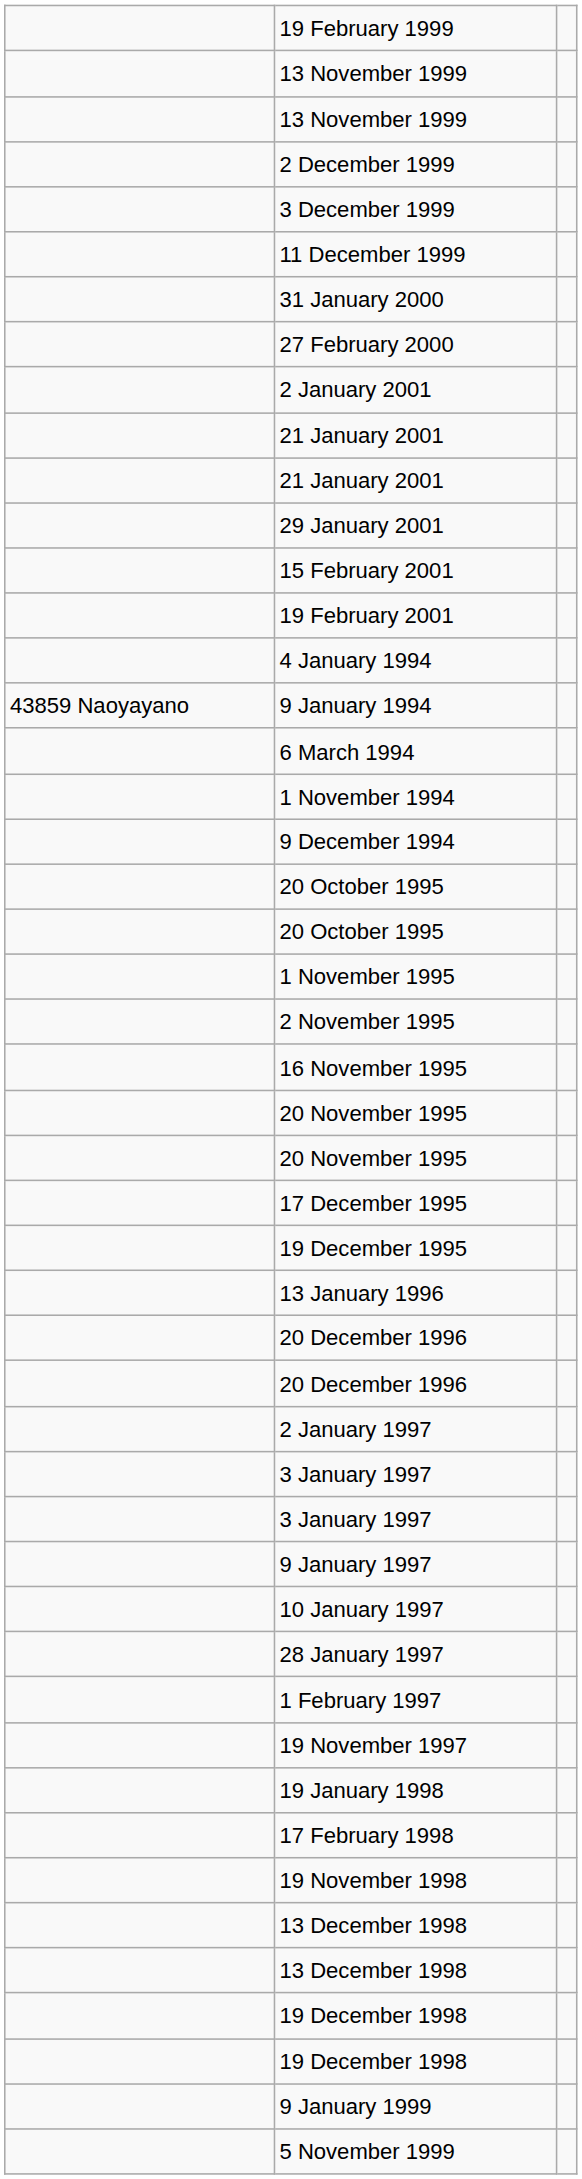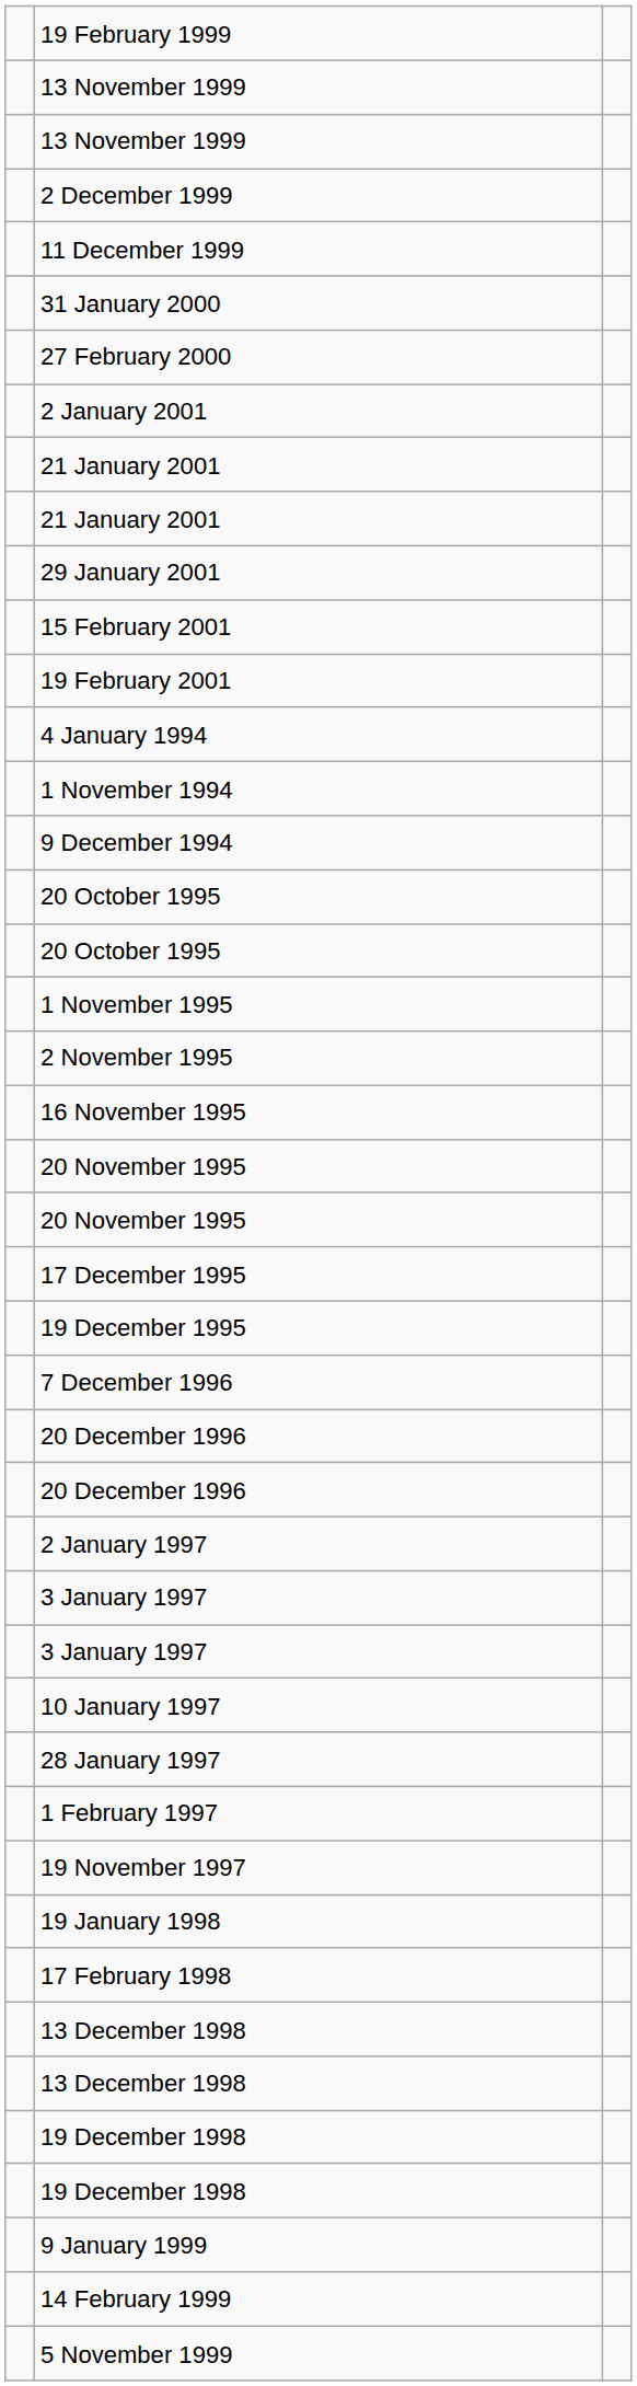 <table class="wikitable" style="font-size: 89%; float: left; width: 26em; margin-right: 1em; height: 1400px">
 <tr>
 <td></td>
 <td>19 February 1999</td>
 <td></td>
 </tr>
 <tr>
 <td></td>
 <td>13 November 1999</td>
 <td></td>
 </tr>
 <tr>
 <td></td>
 <td>13 November 1999</td>
 <td></td>
 </tr>
 <tr>
 <td></td>
 <td>2 December 1999</td>
-<td></td>
-</tr>
-<tr>
-<td></td>
-<td>3 December 1999</td>
 <td></td>
 </tr>
 <tr>
 <td></td>
 <td>11 December 1999</td>
 <td></td>
 </tr>
 <tr>
 <td></td>
 <td>31 January 2000</td>
 <td></td>
 </tr>
 <tr>
 <td></td>
 <td>27 February 2000</td>
 <td></td>
 </tr>
 <tr>
 <td></td>
 <td>2 January 2001</td>
 <td></td>
 </tr>
 <tr>
 <td></td>
 <td>21 January 2001</td>
 <td></td>
 </tr>
 <tr>
 <td></td>
 <td>21 January 2001</td>
 <td></td>
 </tr>
 <tr>
 <td></td>
 <td>29 January 2001</td>
 <td></td>
 </tr>
 <tr>
 <td></td>
 <td>15 February 2001</td>
 <td></td>
 </tr>
 <tr>
 <td></td>
 <td>19 February 2001</td>
 <td></td>
 </tr>
 <tr>
 <td></td>
 <td>4 January 1994</td>
-<td></td>
-</tr>
-<tr>
-<td>43859 Naoyayano</td>
-<td>9 January 1994</td>
-<td> </td>
-</tr>
-<tr>
-<td></td>
-<td>6 March 1994</td>
 <td></td>
 </tr>
 <tr>
 <td></td>
 <td>1 November 1994</td>
 <td></td>
 </tr>
 <tr>
 <td></td>
 <td>9 December 1994</td>
 <td></td>
 </tr>
 <tr>
 <td></td>
 <td>20 October 1995</td>
 <td></td>
 </tr>
 <tr>
 <td></td>
 <td>20 October 1995</td>
 <td></td>
 </tr>
 <tr>
 <td></td>
 <td>1 November 1995</td>
 <td></td>
 </tr>
 <tr>
 <td></td>
 <td>2 November 1995</td>
 <td></td>
 </tr>
 <tr>
 <td></td>
 <td>16 November 1995</td>
 <td></td>
 </tr>
 <tr>
 <td></td>
 <td>20 November 1995</td>
 <td></td>
 </tr>
 <tr>
 <td></td>
 <td>20 November 1995</td>
 <td></td>
 </tr>
 <tr>
 <td></td>
 <td>17 December 1995</td>
 <td></td>
 </tr>
 <tr>
 <td></td>
 <td>19 December 1995</td>
 <td></td>
 </tr>
 <tr>
 <td></td>
-<td>13 January 1996</td>
+<td>7 December 1996</td>
 <td></td>
 </tr>
 <tr>
 <td></td>
 <td>20 December 1996</td>
 <td></td>
 </tr>
 <tr>
 <td></td>
 <td>20 December 1996</td>
 <td></td>
 </tr>
 <tr>
 <td></td>
 <td>2 January 1997</td>
 <td></td>
 </tr>
 <tr>
 <td></td>
 <td>3 January 1997</td>
 <td></td>
 </tr>
 <tr>
 <td></td>
 <td>3 January 1997</td>
-<td></td>
-</tr>
-<tr>
-<td></td>
-<td>9 January 1997</td>
 <td></td>
 </tr>
 <tr>
 <td></td>
 <td>10 January 1997</td>
 <td></td>
 </tr>
 <tr>
 <td></td>
 <td>28 January 1997</td>
 <td></td>
 </tr>
 <tr>
 <td></td>
 <td>1 February 1997</td>
 <td></td>
 </tr>
 <tr>
 <td></td>
 <td>19 November 1997</td>
 <td></td>
 </tr>
 <tr>
 <td></td>
 <td>19 January 1998</td>
 <td></td>
 </tr>
 <tr>
 <td></td>
 <td>17 February 1998</td>
 <td></td>
 </tr>
 <tr>
 <td></td>
-<td>19 November 1998</td>
-<td></td>
-</tr>
-<tr>
-<td></td>
 <td>13 December 1998</td>
 <td></td>
 </tr>
 <tr>
 <td></td>
 <td>13 December 1998</td>
 <td></td>
 </tr>
 <tr>
 <td></td>
 <td>19 December 1998</td>
 <td></td>
 </tr>
 <tr>
 <td></td>
 <td>19 December 1998</td>
 <td></td>
 </tr>
 <tr>
 <td></td>
 <td>9 January 1999</td>
 <td></td>
 </tr>
 <tr>
 <td></td>
+<td>14 February 1999</td>
+<td></td>
+</tr>
+<tr>
+<td></td>
 <td>5 November 1999</td>
 <td></td>
 </tr>
 </table>
